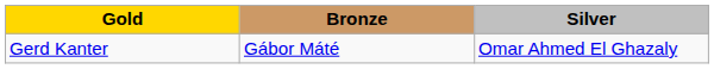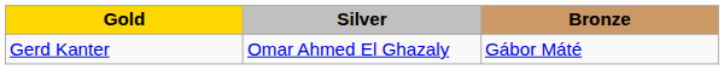 <table class="wikitable" style="text-align:left">
 <tr align="center">
 <td width=200 bgcolor=gold><strong>Gold</strong></td>
+<td width=200 bgcolor=silver><strong>Silver</strong></td>
 <td width=200 bgcolor=CC9966><strong>Bronze</strong></td>
-<td width=200 bgcolor=silver><strong>Silver</strong></td>
 </tr>
 <tr>
 <td><a href='#'>Gerd Kanter</a><br><em></em></td>
+<td><a href='#'>Omar Ahmed El Ghazaly</a><br><em></em></td>
 <td><a href='#'>Gábor Máté</a><br><em></em></td>
-<td><a href='#'>Omar Ahmed El Ghazaly</a><br><em></em></td>
 </tr>
 </table>
